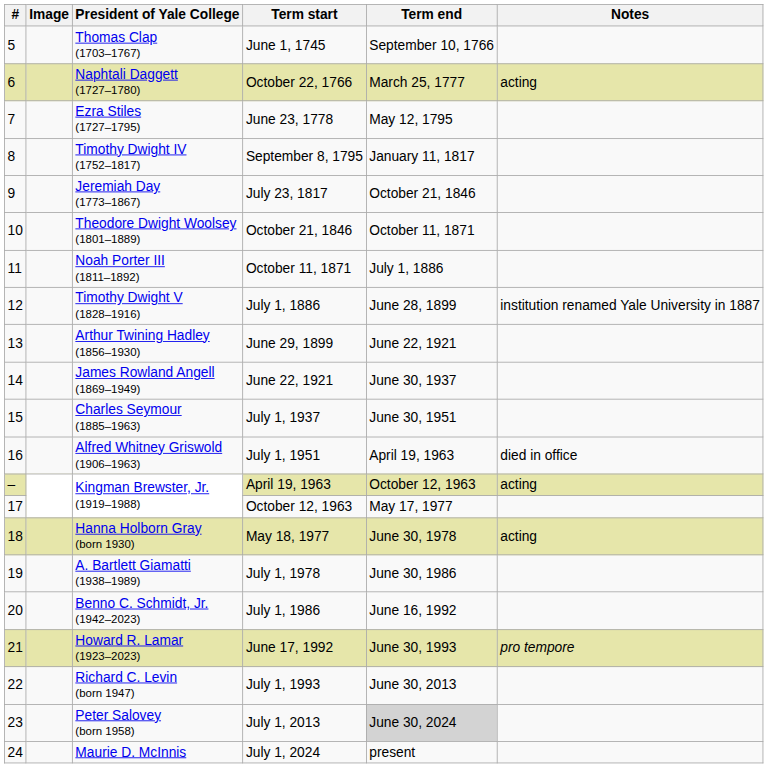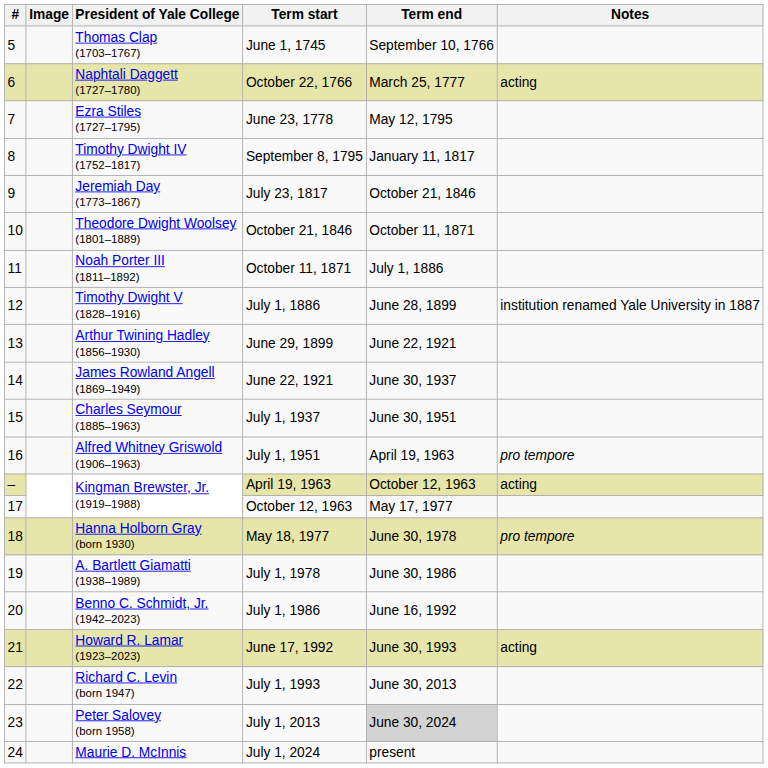 <table class="wikitable">
 <tr>
 <th>#</th>
 <th>Image</th>
 <th>President of Yale College</th>
 <th>Term start</th>
 <th>Term end</th>
 <th>Notes</th>
 </tr>
 <tr>
 <td>5</td>
 <td></td>
 <td><a href='#'>Thomas Clap</a><br><small>(1703–1767)</small></td>
 <td>June 1, 1745</td>
 <td nowrap>September 10, 1766</td>
 <td></td>
 </tr>
 <tr bgcolor="#e6e6aa">
 <td>6</td>
 <td></td>
 <td><a href='#'>Naphtali Daggett</a><br><small>(1727–1780)</small></td>
 <td>October 22, 1766</td>
 <td>March 25, 1777</td>
 <td>acting</td>
 </tr>
 <tr>
 <td>7</td>
 <td></td>
 <td><a href='#'>Ezra Stiles</a><br><small>(1727–1795)</small></td>
 <td>June 23, 1778</td>
 <td>May 12, 1795</td>
 <td></td>
 </tr>
 <tr>
 <td>8</td>
 <td></td>
 <td><a href='#'>Timothy Dwight IV</a><br><small>(1752–1817)</small></td>
 <td nowrap>September 8, 1795</td>
 <td>January 11, 1817</td>
 <td></td>
 </tr>
 <tr>
 <td>9</td>
 <td></td>
 <td><a href='#'>Jeremiah Day</a><br><small>(1773–1867)</small></td>
 <td>July 23, 1817</td>
 <td>October 21, 1846</td>
 <td></td>
 </tr>
 <tr>
 <td>10</td>
 <td></td>
 <td nowrap><a href='#'>Theodore Dwight Woolsey</a><br><small>(1801–1889)</small></td>
 <td>October 21, 1846</td>
 <td>October 11, 1871</td>
 <td></td>
 </tr>
 <tr>
 <td>11</td>
 <td></td>
 <td><a href='#'>Noah Porter III</a><br><small>(1811–1892)</small></td>
 <td>October 11, 1871</td>
 <td>July 1, 1886</td>
 <td></td>
 </tr>
 <tr>
 <td>12</td>
 <td></td>
 <td><a href='#'>Timothy Dwight V</a><br><small>(1828–1916)</small></td>
 <td>July 1, 1886</td>
 <td>June 28, 1899</td>
 <td>institution renamed Yale University in 1887</td>
 </tr>
 <tr>
 <td>13</td>
 <td></td>
 <td><a href='#'>Arthur Twining Hadley</a><br><small>(1856–1930)</small></td>
 <td>June 29, 1899</td>
 <td>June 22, 1921</td>
 <td></td>
 </tr>
 <tr>
 <td>14</td>
 <td></td>
 <td><a href='#'>James Rowland Angell</a><br><small>(1869–1949)</small></td>
 <td>June 22, 1921</td>
 <td>June 30, 1937</td>
 <td></td>
 </tr>
 <tr>
 <td>15</td>
 <td></td>
 <td><a href='#'>Charles Seymour</a><br><small>(1885–1963)</small></td>
 <td>July 1, 1937</td>
 <td>June 30, 1951</td>
 <td></td>
 </tr>
 <tr>
 <td>16</td>
 <td></td>
 <td><a href='#'>Alfred Whitney Griswold</a><br><small>(1906–1963)</small></td>
 <td>July 1, 1951</td>
 <td>April 19, 1963</td>
-<td>died in office</td>
+<td><em>pro tempore</em></td>
 </tr>
 <tr bgcolor="#e6e6aa">
 <td>–</td>
 <td rowspan="2" bgcolor="#ffffff"></td>
 <td rowspan="2" bgcolor="#ffffff"><a href='#'>Kingman Brewster, Jr.</a><br><small>(1919–1988)</small></td>
 <td>April 19, 1963</td>
 <td>October 12, 1963</td>
 <td>acting</td>
 </tr>
 <tr>
 <td>17</td>
 <td>October 12, 1963</td>
 <td>May 17, 1977</td>
 <td></td>
 </tr>
 <tr bgcolor="#e6e6aa">
 <td>18</td>
 <td></td>
 <td><a href='#'>Hanna Holborn Gray</a><br><small>(born 1930)</small></td>
 <td>May 18, 1977</td>
 <td>June 30, 1978</td>
-<td>acting</td>
+<td><em>pro tempore</em></td>
 </tr>
 <tr>
 <td>19</td>
 <td></td>
 <td><a href='#'>A. Bartlett Giamatti</a><br><small>(1938–1989)</small></td>
 <td>July 1, 1978</td>
 <td>June 30, 1986</td>
 <td></td>
 </tr>
 <tr>
 <td>20</td>
 <td></td>
 <td><a href='#'>Benno C. Schmidt, Jr.</a><br><small>(1942–2023)</small></td>
 <td>July 1, 1986</td>
 <td>June 16, 1992</td>
 <td></td>
 </tr>
 <tr bgcolor="#e6e6aa">
 <td>21</td>
 <td></td>
 <td><a href='#'>Howard R. Lamar</a><br><small>(1923–2023)</small></td>
 <td>June 17, 1992</td>
 <td>June 30, 1993</td>
-<td><em>pro tempore</em></td>
+<td>acting</td>
 </tr>
 <tr>
 <td>22</td>
 <td></td>
 <td><a href='#'>Richard C. Levin</a><br><small>(born 1947)</small></td>
 <td>July 1, 1993</td>
 <td>June 30, 2013</td>
 <td></td>
 </tr>
 <tr>
 <td>23</td>
 <td></td>
 <td><a href='#'>Peter Salovey</a><br><small>(born 1958)</small></td>
 <td>July 1, 2013</td>
 <td style="background: lightgrey;">June 30, 2024</td>
 <td></td>
 </tr>
 <tr>
 <td>24</td>
 <td></td>
 <td><a href='#'>Maurie D. McInnis</a></td>
 <td>July 1, 2024</td>
 <td>present</td>
 <td></td>
 </tr>
 </table>
